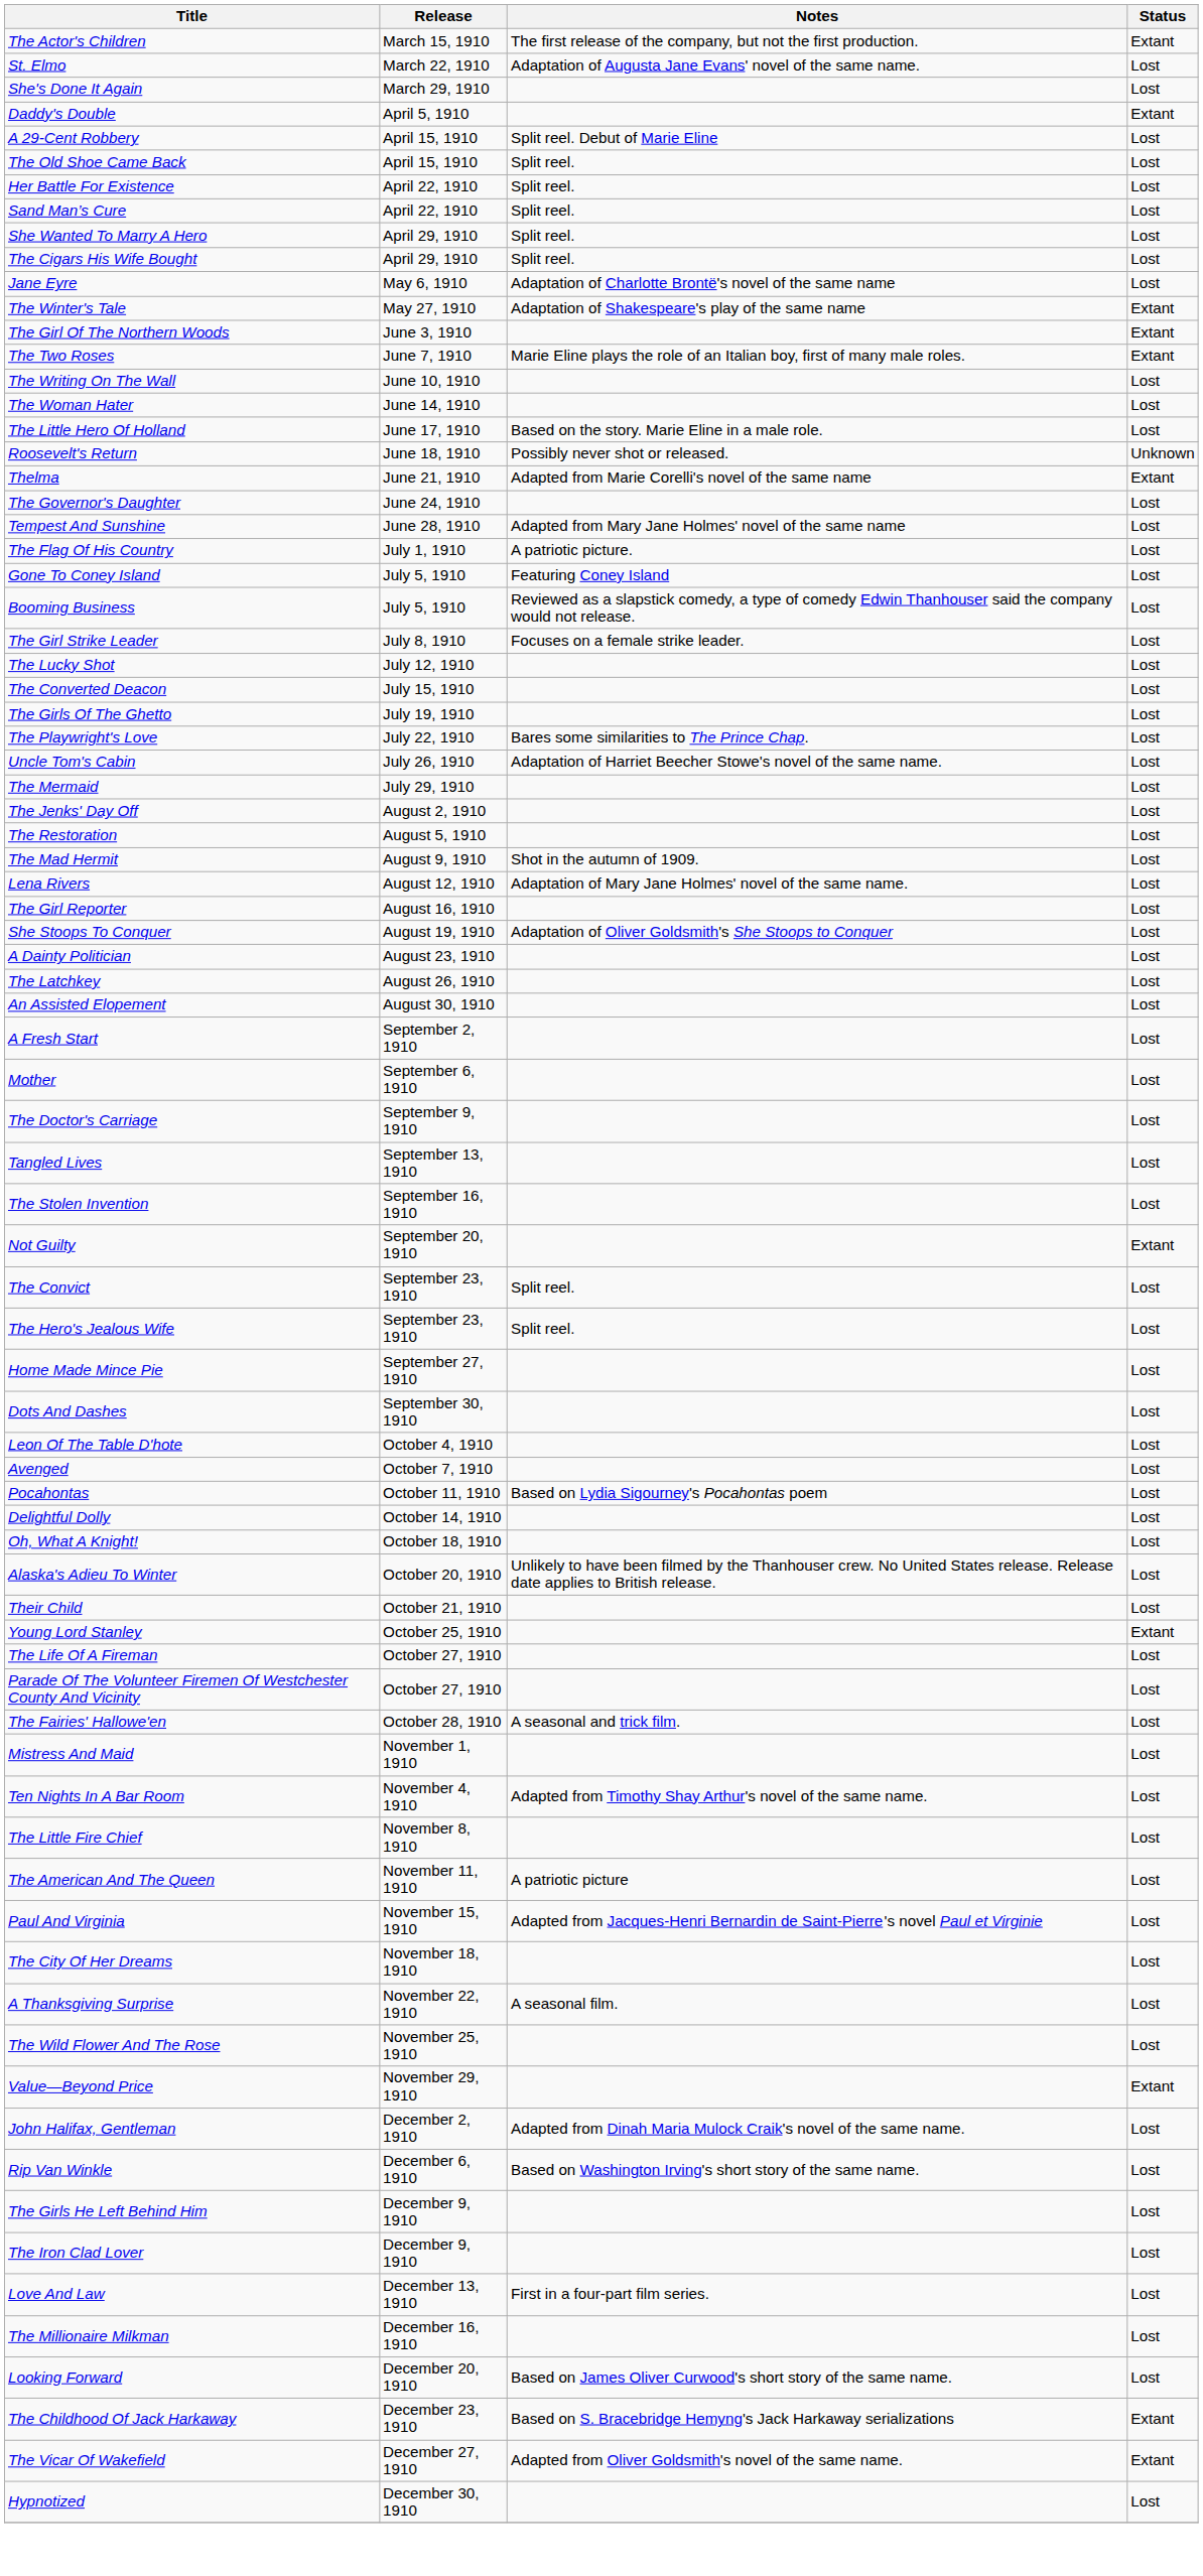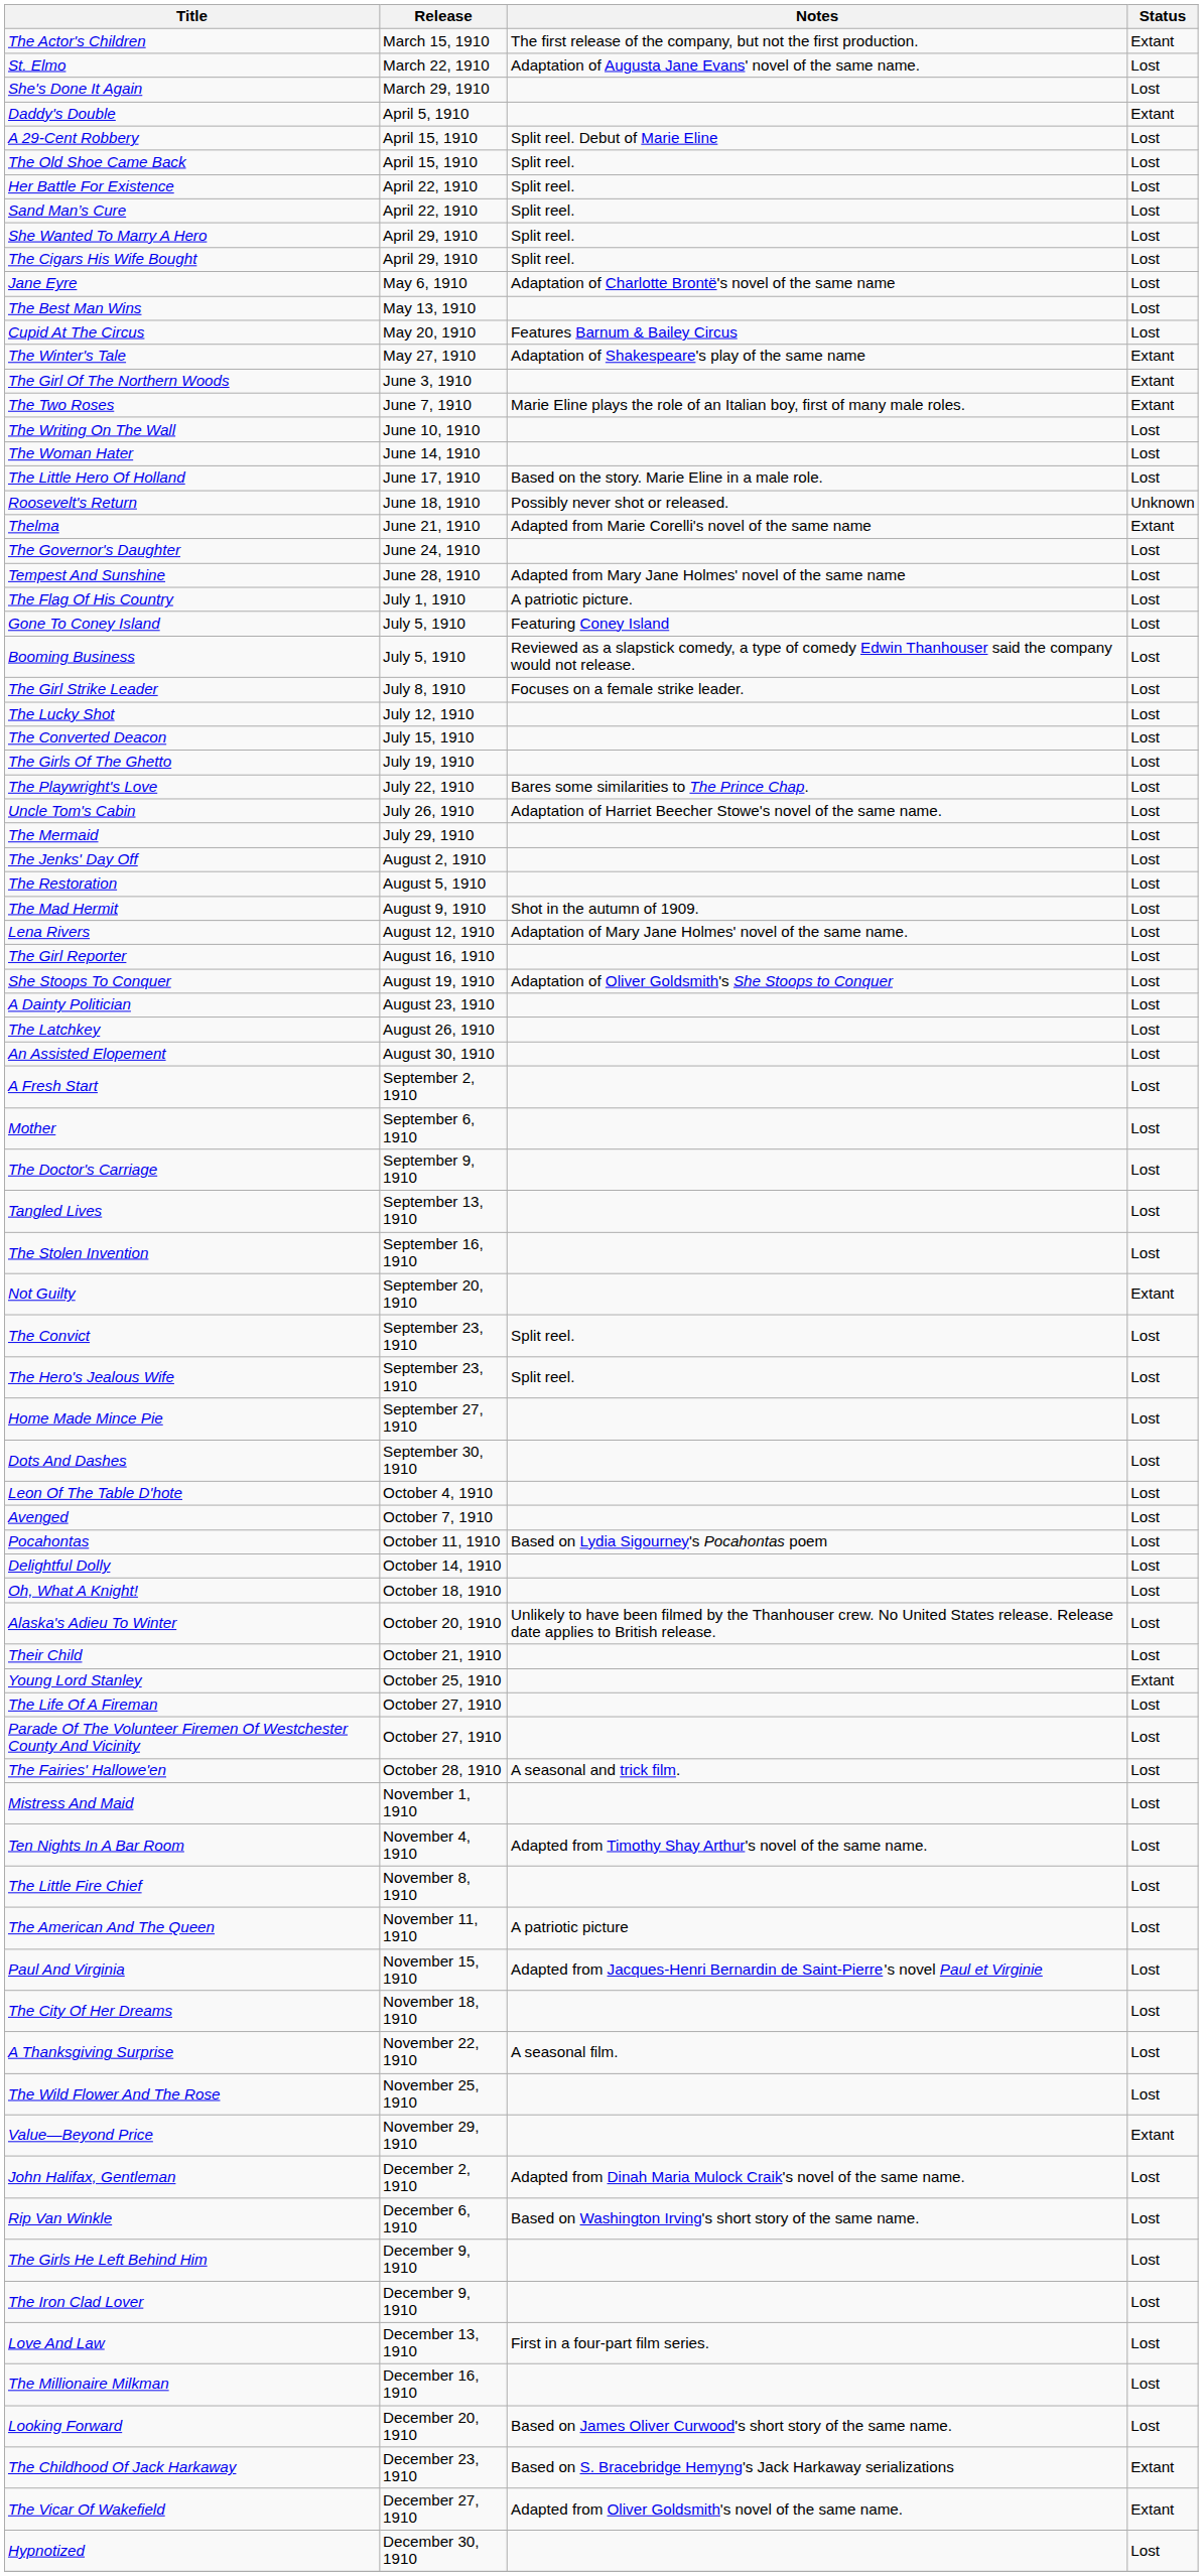 <table class="wikitable sortable">
 <tr>
 <th scope="col">Title</th>
 <th scope="col">Release</th>
 <th scope="col" class="unsortable">Notes</th>
 <th scope="col">Status</th>
 </tr>
 <tr>
 <td><em><a href='#'>The Actor's Children</a></em></td>
 <td>March 15, 1910</td>
 <td>The first release of the company, but not the first production.</td>
 <td>Extant</td>
 </tr>
 <tr>
 <td><em><a href='#'>St. Elmo</a></em></td>
 <td>March 22, 1910</td>
 <td>Adaptation of <a href='#'>Augusta Jane Evans</a>' novel of the same name.</td>
 <td>Lost</td>
 </tr>
 <tr>
 <td><em><a href='#'>She's Done It Again</a></em></td>
 <td>March 29, 1910</td>
 <td></td>
 <td>Lost</td>
 </tr>
 <tr>
 <td><em><a href='#'>Daddy's Double</a></em></td>
 <td>April 5, 1910</td>
 <td></td>
 <td>Extant</td>
 </tr>
 <tr>
 <td><em><a href='#'>A 29-Cent Robbery</a></em></td>
 <td>April 15, 1910</td>
 <td>Split reel. Debut of <a href='#'>Marie Eline</a></td>
 <td>Lost</td>
 </tr>
 <tr>
 <td><em><a href='#'>The Old Shoe Came Back</a></em></td>
 <td>April 15, 1910</td>
 <td>Split reel.</td>
 <td>Lost</td>
 </tr>
 <tr>
 <td><em><a href='#'>Her Battle For Existence</a></em></td>
 <td>April 22, 1910</td>
 <td>Split reel.</td>
 <td>Lost</td>
 </tr>
 <tr>
 <td><em><a href='#'>Sand Man’s Cure</a></em></td>
 <td>April 22, 1910</td>
 <td>Split reel.</td>
 <td>Lost</td>
 </tr>
 <tr>
 <td><em><a href='#'>She Wanted To Marry A Hero</a></em></td>
 <td>April 29, 1910</td>
 <td>Split reel.</td>
 <td>Lost</td>
 </tr>
 <tr>
 <td><em><a href='#'>The Cigars His Wife Bought</a></em></td>
 <td>April 29, 1910</td>
 <td>Split reel.</td>
 <td>Lost</td>
 </tr>
 <tr>
 <td><em><a href='#'>Jane Eyre</a></em></td>
 <td>May 6, 1910</td>
 <td>Adaptation of <a href='#'>Charlotte Brontë</a>'s novel of the same name</td>
+<td>Lost</td>
+</tr>
+<tr>
+<td><em><a href='#'>The Best Man Wins</a></em></td>
+<td>May 13, 1910</td>
+<td></td>
+<td>Lost</td>
+</tr>
+<tr>
+<td><em><a href='#'>Cupid At The Circus</a></em></td>
+<td>May 20, 1910</td>
+<td>Features <a href='#'>Barnum & Bailey Circus</a></td>
 <td>Lost</td>
 </tr>
 <tr>
 <td><em><a href='#'>The Winter's Tale</a></em></td>
 <td>May 27, 1910</td>
 <td>Adaptation of <a href='#'>Shakespeare</a>'s play of the same name</td>
 <td>Extant</td>
 </tr>
 <tr>
 <td><em><a href='#'>The Girl Of The Northern Woods</a></em></td>
 <td>June 3, 1910</td>
 <td></td>
 <td>Extant</td>
 </tr>
 <tr>
 <td><em><a href='#'>The Two Roses</a></em></td>
 <td>June 7, 1910</td>
 <td>Marie Eline plays the role of an Italian boy, first of many male roles.</td>
 <td>Extant</td>
 </tr>
 <tr>
 <td><em><a href='#'>The Writing On The Wall</a></em></td>
 <td>June 10, 1910</td>
 <td></td>
 <td>Lost</td>
 </tr>
 <tr>
 <td><em><a href='#'>The Woman Hater</a></em></td>
 <td>June 14, 1910</td>
 <td></td>
 <td>Lost</td>
 </tr>
 <tr>
 <td><em><a href='#'>The Little Hero Of Holland</a></em></td>
 <td>June 17, 1910</td>
 <td>Based on the story. Marie Eline in a male role.</td>
 <td>Lost</td>
 </tr>
 <tr>
 <td><em><a href='#'>Roosevelt's Return</a></em></td>
 <td>June 18, 1910</td>
 <td>Possibly never shot or released.</td>
 <td>Unknown</td>
 </tr>
 <tr>
 <td><em><a href='#'>Thelma</a></em></td>
 <td>June 21, 1910</td>
 <td>Adapted from Marie Corelli's novel of the same name</td>
 <td>Extant</td>
 </tr>
 <tr>
 <td><em><a href='#'>The Governor's Daughter</a></em></td>
 <td>June 24, 1910</td>
 <td></td>
 <td>Lost</td>
 </tr>
 <tr>
 <td><em><a href='#'>Tempest And Sunshine</a></em></td>
 <td>June 28, 1910</td>
 <td>Adapted from Mary Jane Holmes' novel of the same name</td>
 <td>Lost</td>
 </tr>
 <tr>
 <td><em><a href='#'>The Flag Of His Country</a></em></td>
 <td>July 1, 1910</td>
 <td>A patriotic picture.</td>
 <td>Lost</td>
 </tr>
 <tr>
 <td><em><a href='#'>Gone To Coney Island</a></em></td>
 <td>July 5, 1910</td>
 <td>Featuring <a href='#'>Coney Island</a></td>
 <td>Lost</td>
 </tr>
 <tr>
 <td><em><a href='#'>Booming Business</a></em></td>
 <td>July 5, 1910</td>
 <td>Reviewed as a slapstick comedy, a type of comedy <a href='#'>Edwin Thanhouser</a> said the company would not release.</td>
 <td>Lost</td>
 </tr>
 <tr>
 <td><em><a href='#'>The Girl Strike Leader</a></em></td>
 <td>July 8, 1910</td>
 <td>Focuses on a female strike leader.</td>
 <td>Lost</td>
 </tr>
 <tr>
 <td><em><a href='#'>The Lucky Shot</a></em></td>
 <td>July 12, 1910</td>
 <td></td>
 <td>Lost</td>
 </tr>
 <tr>
 <td><em><a href='#'>The Converted Deacon</a></em></td>
 <td>July 15, 1910</td>
 <td></td>
 <td>Lost</td>
 </tr>
 <tr>
 <td><em><a href='#'>The Girls Of The Ghetto</a></em></td>
 <td>July 19, 1910</td>
 <td></td>
 <td>Lost</td>
 </tr>
 <tr>
 <td><em><a href='#'>The Playwright's Love</a></em></td>
 <td>July 22, 1910</td>
 <td>Bares some similarities to <em><a href='#'>The Prince Chap</a></em>.</td>
 <td>Lost</td>
 </tr>
 <tr>
 <td><em><a href='#'>Uncle Tom's Cabin</a></em></td>
 <td>July 26, 1910</td>
 <td>Adaptation of Harriet Beecher Stowe's novel of the same name.</td>
 <td>Lost</td>
 </tr>
 <tr>
 <td><em><a href='#'>The Mermaid</a></em></td>
 <td>July 29, 1910</td>
 <td></td>
 <td>Lost</td>
 </tr>
 <tr>
 <td><em><a href='#'>The Jenks' Day Off</a></em></td>
 <td>August 2, 1910</td>
 <td></td>
 <td>Lost</td>
 </tr>
 <tr>
 <td><em><a href='#'>The Restoration</a></em></td>
 <td>August 5, 1910</td>
 <td></td>
 <td>Lost</td>
 </tr>
 <tr>
 <td><em><a href='#'>The Mad Hermit</a></em></td>
 <td>August 9, 1910</td>
 <td>Shot in the autumn of 1909.</td>
 <td>Lost</td>
 </tr>
 <tr>
 <td><em><a href='#'>Lena Rivers</a></em></td>
 <td>August 12, 1910</td>
 <td>Adaptation of Mary Jane Holmes' novel of the same name.</td>
 <td>Lost</td>
 </tr>
 <tr>
 <td><em><a href='#'>The Girl Reporter</a></em></td>
 <td>August 16, 1910</td>
 <td></td>
 <td>Lost</td>
 </tr>
 <tr>
 <td><em><a href='#'>She Stoops To Conquer</a></em></td>
 <td>August 19, 1910</td>
 <td>Adaptation of <a href='#'>Oliver Goldsmith</a>'s <em><a href='#'>She Stoops to Conquer</a></em></td>
 <td>Lost</td>
 </tr>
 <tr>
 <td><em><a href='#'>A Dainty Politician</a></em></td>
 <td>August 23, 1910</td>
 <td></td>
 <td>Lost</td>
 </tr>
 <tr>
 <td><em><a href='#'>The Latchkey</a></em></td>
 <td>August 26, 1910</td>
 <td></td>
 <td>Lost</td>
 </tr>
 <tr>
 <td><em><a href='#'>An Assisted Elopement</a></em></td>
 <td>August 30, 1910</td>
 <td></td>
 <td>Lost</td>
 </tr>
 <tr>
 <td><em><a href='#'>A Fresh Start</a></em></td>
 <td>September 2, 1910</td>
 <td></td>
 <td>Lost</td>
 </tr>
 <tr>
 <td><em><a href='#'>Mother</a></em></td>
 <td>September 6, 1910</td>
 <td></td>
 <td>Lost</td>
 </tr>
 <tr>
 <td><em><a href='#'>The Doctor's Carriage</a></em></td>
 <td>September 9, 1910</td>
 <td></td>
 <td>Lost</td>
 </tr>
 <tr>
 <td><em><a href='#'>Tangled Lives</a></em></td>
 <td>September 13, 1910</td>
 <td></td>
 <td>Lost</td>
 </tr>
 <tr>
 <td><em><a href='#'>The Stolen Invention</a></em></td>
 <td>September 16, 1910</td>
 <td></td>
 <td>Lost</td>
 </tr>
 <tr>
 <td><em><a href='#'>Not Guilty</a></em></td>
 <td>September 20, 1910</td>
 <td></td>
 <td>Extant</td>
 </tr>
 <tr>
 <td><em><a href='#'>The Convict</a></em></td>
 <td>September 23, 1910</td>
 <td>Split reel.</td>
 <td>Lost</td>
 </tr>
 <tr>
 <td><em><a href='#'>The Hero's Jealous Wife</a></em></td>
 <td>September 23, 1910</td>
 <td>Split reel.</td>
 <td>Lost</td>
 </tr>
 <tr>
 <td><em><a href='#'>Home Made Mince Pie</a></em></td>
 <td>September 27, 1910</td>
 <td></td>
 <td>Lost</td>
 </tr>
 <tr>
 <td><em><a href='#'>Dots And Dashes</a></em></td>
 <td>September 30, 1910</td>
 <td></td>
 <td>Lost</td>
 </tr>
 <tr>
 <td><em><a href='#'>Leon Of The Table D'hote</a></em></td>
 <td>October 4, 1910</td>
 <td></td>
 <td>Lost</td>
 </tr>
 <tr>
 <td><em><a href='#'>Avenged</a></em></td>
 <td>October 7, 1910</td>
 <td></td>
 <td>Lost</td>
 </tr>
 <tr>
 <td><em><a href='#'>Pocahontas</a></em></td>
 <td>October 11, 1910</td>
 <td>Based on <a href='#'>Lydia Sigourney</a>'s <em>Pocahontas</em> poem</td>
 <td>Lost</td>
 </tr>
 <tr>
 <td><em><a href='#'>Delightful Dolly</a></em></td>
 <td>October 14, 1910</td>
 <td></td>
 <td>Lost</td>
 </tr>
 <tr>
 <td><em><a href='#'>Oh, What A Knight!</a></em></td>
 <td>October 18, 1910</td>
 <td></td>
 <td>Lost</td>
 </tr>
 <tr>
 <td><em><a href='#'>Alaska's Adieu To Winter</a></em></td>
 <td>October 20, 1910</td>
 <td>Unlikely to have been filmed by the Thanhouser crew. No United States release. Release date applies to British release.</td>
 <td>Lost</td>
 </tr>
 <tr>
 <td><em><a href='#'>Their Child</a></em></td>
 <td>October 21, 1910</td>
 <td></td>
 <td>Lost</td>
 </tr>
 <tr>
 <td><em><a href='#'>Young Lord Stanley</a></em></td>
 <td>October 25, 1910</td>
 <td></td>
 <td>Extant</td>
 </tr>
 <tr>
 <td><em><a href='#'>The Life Of A Fireman</a></em></td>
 <td>October 27, 1910</td>
 <td></td>
 <td>Lost</td>
 </tr>
 <tr>
 <td><em><a href='#'>Parade Of The Volunteer Firemen Of Westchester County And Vicinity</a></em></td>
 <td>October 27, 1910</td>
 <td></td>
 <td>Lost</td>
 </tr>
 <tr>
 <td><em><a href='#'>The Fairies' Hallowe'en</a></em></td>
 <td>October 28, 1910</td>
 <td>A seasonal and <a href='#'>trick film</a>.</td>
 <td>Lost</td>
 </tr>
 <tr>
 <td><em><a href='#'>Mistress And Maid</a></em></td>
 <td>November 1, 1910</td>
 <td></td>
 <td>Lost</td>
 </tr>
 <tr>
 <td><em><a href='#'>Ten Nights In A Bar Room</a></em></td>
 <td>November 4, 1910</td>
 <td>Adapted from <a href='#'>Timothy Shay Arthur</a>'s novel of the same name.</td>
 <td>Lost</td>
 </tr>
 <tr>
 <td><em><a href='#'>The Little Fire Chief</a></em></td>
 <td>November 8, 1910</td>
 <td></td>
 <td>Lost</td>
 </tr>
 <tr>
 <td><em><a href='#'>The American And The Queen</a></em></td>
 <td>November 11, 1910</td>
 <td>A patriotic picture</td>
 <td>Lost</td>
 </tr>
 <tr>
 <td><em><a href='#'>Paul And Virginia</a></em></td>
 <td>November 15, 1910</td>
 <td>Adapted from <a href='#'>Jacques-Henri Bernardin de Saint-Pierre</a> 's novel <em><a href='#'>Paul et Virginie</a></em></td>
 <td>Lost</td>
 </tr>
 <tr>
 <td><em><a href='#'>The City Of Her Dreams</a></em></td>
 <td>November 18, 1910</td>
 <td></td>
 <td>Lost</td>
 </tr>
 <tr>
 <td><em><a href='#'>A Thanksgiving Surprise</a></em></td>
 <td>November 22, 1910</td>
 <td>A seasonal film.</td>
 <td>Lost</td>
 </tr>
 <tr>
 <td><em><a href='#'>The Wild Flower And The Rose</a></em></td>
 <td>November 25, 1910</td>
 <td></td>
 <td>Lost</td>
 </tr>
 <tr>
 <td><em><a href='#'>Value—Beyond Price</a></em></td>
 <td>November 29, 1910</td>
 <td></td>
 <td>Extant</td>
 </tr>
 <tr>
 <td><em><a href='#'>John Halifax, Gentleman</a></em></td>
 <td>December 2, 1910</td>
 <td>Adapted from <a href='#'>Dinah Maria Mulock Craik</a>'s novel of the same name.</td>
 <td>Lost</td>
 </tr>
 <tr>
 <td><em><a href='#'>Rip Van Winkle</a></em></td>
 <td>December 6, 1910</td>
 <td>Based on <a href='#'>Washington Irving</a>'s short story of the same name.</td>
 <td>Lost</td>
 </tr>
 <tr>
 <td><em><a href='#'>The Girls He Left Behind Him</a></em></td>
 <td>December 9, 1910</td>
 <td></td>
 <td>Lost</td>
 </tr>
 <tr>
 <td><em><a href='#'>The Iron Clad Lover</a></em></td>
 <td>December 9, 1910</td>
 <td></td>
 <td>Lost</td>
 </tr>
 <tr>
 <td><em><a href='#'>Love And Law</a></em></td>
 <td>December 13, 1910</td>
 <td>First in a four-part film series.</td>
 <td>Lost</td>
 </tr>
 <tr>
 <td><em><a href='#'>The Millionaire Milkman</a></em></td>
 <td>December 16, 1910</td>
 <td></td>
 <td>Lost</td>
 </tr>
 <tr>
 <td><em><a href='#'>Looking Forward</a></em></td>
 <td>December 20, 1910</td>
 <td>Based on <a href='#'>James Oliver Curwood</a>'s short story of the same name.</td>
 <td>Lost</td>
 </tr>
 <tr>
 <td><em><a href='#'>The Childhood Of Jack Harkaway</a></em></td>
 <td>December 23, 1910</td>
 <td>Based on <a href='#'>S. Bracebridge Hemyng</a>'s Jack Harkaway serializations</td>
 <td>Extant</td>
 </tr>
 <tr>
 <td><em><a href='#'>The Vicar Of Wakefield</a></em></td>
 <td>December 27, 1910</td>
 <td>Adapted from <a href='#'>Oliver Goldsmith</a>'s novel of the same name.</td>
 <td>Extant</td>
 </tr>
 <tr>
 <td><em><a href='#'>Hypnotized</a></em></td>
 <td>December 30, 1910</td>
 <td></td>
 <td>Lost</td>
 </tr>
 <tr>
 </tr>
 </table>
